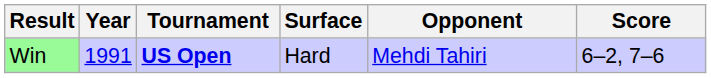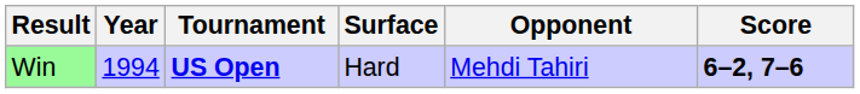 <table class="sortable wikitable">
 <tr>
 <th style="width:40px;">Result</th>
 <th style="width:30px;">Year</th>
 <th style="width:100px;">Tournament</th>
 <th style="width:50px;">Surface</th>
 <th style="width:150px;">Opponent</th>
 <th style="width:90px;" class="unsortable">Score</th>
 </tr>
 <tr style="background:#ccccff;">
 <td style="background:#98fb98;">Win</td>
-<td><a href='#'>1991</a></td>
+<td><a href='#'>1994</a></td>
 <td><strong><a href='#'>US Open</a></strong></td>
 <td>Hard</td>
 <td> <a href='#'>Mehdi Tahiri</a></td>
-<td>6–2, 7–6</td>
+<td><strong>6–2, 7–6</strong></td>
 </tr>
 </table>
